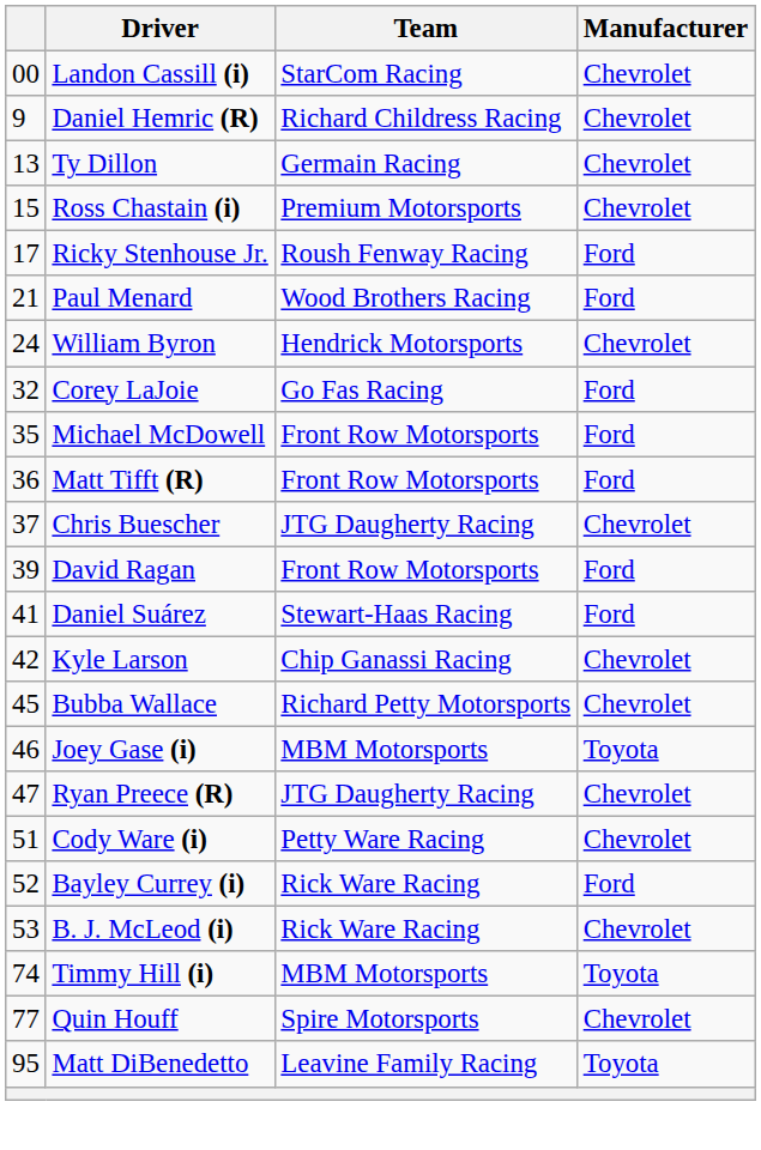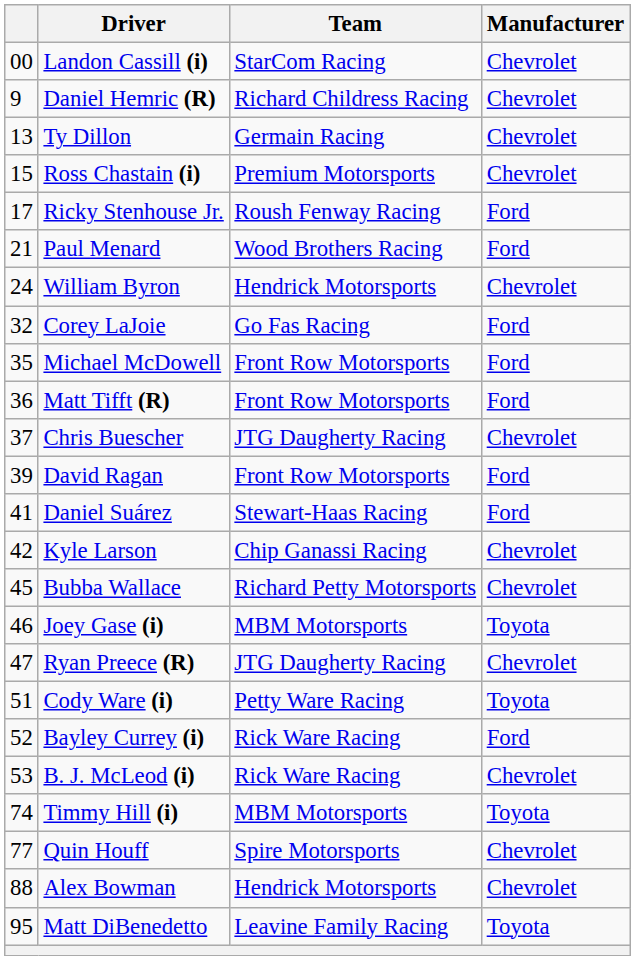 <table class="wikitable" style="font-size:95%">
 <tr>
 <th></th>
 <th>Driver</th>
 <th>Team</th>
 <th>Manufacturer</th>
 </tr>
 <tr>
 <td>00</td>
 <td><a href='#'>Landon Cassill</a> <strong>(i)</strong></td>
 <td><a href='#'>StarCom Racing</a></td>
 <td><a href='#'>Chevrolet</a></td>
 </tr>
 <tr>
 <td>9</td>
 <td><a href='#'>Daniel Hemric</a> <strong>(R)</strong></td>
 <td><a href='#'>Richard Childress Racing</a></td>
 <td><a href='#'>Chevrolet</a></td>
 </tr>
 <tr>
 <td>13</td>
 <td><a href='#'>Ty Dillon</a></td>
 <td><a href='#'>Germain Racing</a></td>
 <td><a href='#'>Chevrolet</a></td>
 </tr>
 <tr>
 <td>15</td>
 <td><a href='#'>Ross Chastain</a> <strong>(i)</strong></td>
 <td><a href='#'>Premium Motorsports</a></td>
 <td><a href='#'>Chevrolet</a></td>
 </tr>
 <tr>
 <td>17</td>
 <td><a href='#'>Ricky Stenhouse Jr.</a></td>
 <td><a href='#'>Roush Fenway Racing</a></td>
 <td><a href='#'>Ford</a></td>
 </tr>
 <tr>
 <td>21</td>
 <td><a href='#'>Paul Menard</a></td>
 <td><a href='#'>Wood Brothers Racing</a></td>
 <td><a href='#'>Ford</a></td>
 </tr>
 <tr>
 <td>24</td>
 <td><a href='#'>William Byron</a></td>
 <td><a href='#'>Hendrick Motorsports</a></td>
 <td><a href='#'>Chevrolet</a></td>
 </tr>
 <tr>
 <td>32</td>
 <td><a href='#'>Corey LaJoie</a></td>
 <td><a href='#'>Go Fas Racing</a></td>
 <td><a href='#'>Ford</a></td>
 </tr>
 <tr>
 <td>35</td>
 <td><a href='#'>Michael McDowell</a></td>
 <td><a href='#'>Front Row Motorsports</a></td>
 <td><a href='#'>Ford</a></td>
 </tr>
 <tr>
 <td>36</td>
 <td><a href='#'>Matt Tifft</a> <strong>(R)</strong></td>
 <td><a href='#'>Front Row Motorsports</a></td>
 <td><a href='#'>Ford</a></td>
 </tr>
 <tr>
 <td>37</td>
 <td><a href='#'>Chris Buescher</a></td>
 <td><a href='#'>JTG Daugherty Racing</a></td>
 <td><a href='#'>Chevrolet</a></td>
 </tr>
 <tr>
 <td>39</td>
 <td><a href='#'>David Ragan</a></td>
 <td><a href='#'>Front Row Motorsports</a></td>
 <td><a href='#'>Ford</a></td>
 </tr>
 <tr>
 <td>41</td>
 <td><a href='#'>Daniel Suárez</a></td>
 <td><a href='#'>Stewart-Haas Racing</a></td>
 <td><a href='#'>Ford</a></td>
 </tr>
 <tr>
 <td>42</td>
 <td><a href='#'>Kyle Larson</a></td>
 <td><a href='#'>Chip Ganassi Racing</a></td>
 <td><a href='#'>Chevrolet</a></td>
 </tr>
 <tr>
 <td>45</td>
 <td><a href='#'>Bubba Wallace</a></td>
 <td><a href='#'>Richard Petty Motorsports</a></td>
 <td><a href='#'>Chevrolet</a></td>
 </tr>
 <tr>
 <td>46</td>
 <td><a href='#'>Joey Gase</a> <strong>(i)</strong></td>
 <td><a href='#'>MBM Motorsports</a></td>
 <td><a href='#'>Toyota</a></td>
 </tr>
 <tr>
 <td>47</td>
 <td><a href='#'>Ryan Preece</a> <strong>(R)</strong></td>
 <td><a href='#'>JTG Daugherty Racing</a></td>
 <td><a href='#'>Chevrolet</a></td>
 </tr>
 <tr>
 <td>51</td>
 <td><a href='#'>Cody Ware</a> <strong>(i)</strong></td>
 <td><a href='#'>Petty Ware Racing</a></td>
-<td><a href='#'>Chevrolet</a></td>
+<td><a href='#'>Toyota</a></td>
 </tr>
 <tr>
 <td>52</td>
 <td><a href='#'>Bayley Currey</a> <strong>(i)</strong></td>
 <td><a href='#'>Rick Ware Racing</a></td>
 <td><a href='#'>Ford</a></td>
 </tr>
 <tr>
 <td>53</td>
 <td><a href='#'>B. J. McLeod</a> <strong>(i)</strong></td>
 <td><a href='#'>Rick Ware Racing</a></td>
 <td><a href='#'>Chevrolet</a></td>
 </tr>
 <tr>
 <td>74</td>
 <td><a href='#'>Timmy Hill</a> <strong>(i)</strong></td>
 <td><a href='#'>MBM Motorsports</a></td>
 <td><a href='#'>Toyota</a></td>
 </tr>
 <tr>
 <td>77</td>
 <td><a href='#'>Quin Houff</a></td>
 <td><a href='#'>Spire Motorsports</a></td>
 <td><a href='#'>Chevrolet</a></td>
 </tr>
 <tr>
+<td>88</td>
+<td><a href='#'>Alex Bowman</a></td>
+<td><a href='#'>Hendrick Motorsports</a></td>
+<td><a href='#'>Chevrolet</a></td>
+</tr>
+<tr>
 <td>95</td>
 <td><a href='#'>Matt DiBenedetto</a></td>
 <td><a href='#'>Leavine Family Racing</a></td>
 <td><a href='#'>Toyota</a></td>
 </tr>
 <tr>
 <th colspan="4"></th>
 </tr>
 </table>
